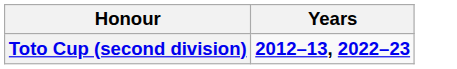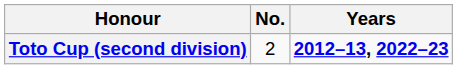 <table class="wikitable plainrowheaders">
 <tr>
 <th scope=col>Honour</th>
+<th scope=col>No.</th>
 <th scope=col>Years</th>
 </tr>
 <tr>
 <th scope=row><a href='#'>Toto Cup (second division)</a></th>
+<td align=center>2</td>
 <td><strong><a href='#'>2012–13</a>, <a href='#'>2022–23</a></strong></td>
 </tr>
 </table>
